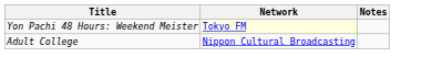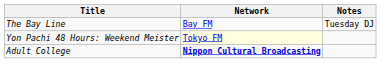 <table class="wikitable">
 <tr>
 <th>Title</th>
 <th>Network</th>
 <th>Notes</th>
+</tr>
+<tr>
+<td><em>The Bay Line</em></td>
+<td><a href='#'>Bay FM</a></td>
+<td>Tuesday DJ</td>
 </tr>
 <tr>
 <td><em>Yon Pachi 48 Hours: Weekend Meister</em></td>
 <td style="background: lightyellow;"><a href='#'>Tokyo FM</a></td>
 <td></td>
 </tr>
 <tr>
 <td><em>Adult College</em></td>
-<td><a href='#'>Nippon Cultural Broadcasting</a></td>
+<td><strong><a href='#'>Nippon Cultural Broadcasting</a></strong></td>
 <td></td>
 </tr>
 </table>
